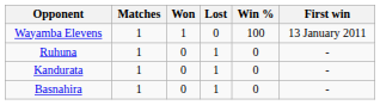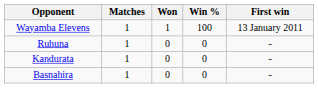 <table class="wikitable" style="text-align: center; width: 500px;">
 <tr>
 <th>Opponent</th>
 <th>Matches</th>
 <th>Won</th>
-<th>Lost</th>
 <th>Win %</th>
 <th>First win</th>
 </tr>
 <tr>
 <td><a href='#'>Wayamba Elevens</a></td>
 <td>1</td>
 <td>1</td>
-<td>0</td>
 <td>100</td>
 <td>13 January 2011</td>
 </tr>
 <tr>
 <td><a href='#'>Ruhuna</a></td>
 <td>1</td>
 <td>0</td>
-<td>1</td>
 <td>0</td>
 <td>-</td>
 </tr>
 <tr>
 <td><a href='#'>Kandurata</a></td>
 <td>1</td>
 <td>0</td>
-<td>1</td>
 <td>0</td>
 <td>-</td>
 </tr>
 <tr>
 <td><a href='#'>Basnahira</a></td>
 <td>1</td>
 <td>0</td>
-<td>1</td>
 <td>0</td>
 <td>-</td>
 </tr>
 </table>
